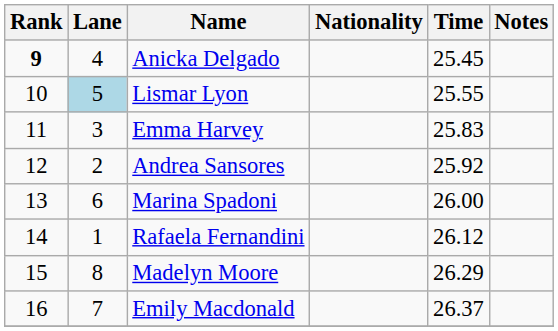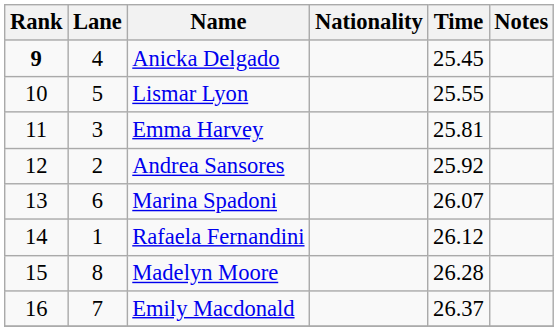 <table class="wikitable sortable" style="text-align:center">
 <tr>
 <th>Rank</th>
 <th>Lane</th>
 <th>Name</th>
 <th>Nationality</th>
 <th>Time</th>
 <th>Notes</th>
 </tr>
 <tr>
 <td><strong>9</strong></td>
 <td>4</td>
 <td align="left"><a href='#'>Anicka Delgado</a></td>
 <td align="left"></td>
 <td>25.45</td>
 <td></td>
 </tr>
 <tr>
 <td>10</td>
-<td style="background: lightblue;">5</td>
+<td>5</td>
 <td align="left"><a href='#'>Lismar Lyon</a></td>
 <td align="left"></td>
 <td>25.55</td>
 <td></td>
 </tr>
 <tr>
 <td>11</td>
 <td>3</td>
 <td align="left"><a href='#'>Emma Harvey</a></td>
 <td align="left"></td>
-<td>25.83</td>
+<td>25.81</td>
 <td></td>
 </tr>
 <tr>
 <td>12</td>
 <td>2</td>
 <td align="left"><a href='#'>Andrea Sansores</a></td>
 <td align="left"></td>
 <td>25.92</td>
 <td></td>
 </tr>
 <tr>
 <td>13</td>
 <td>6</td>
 <td align="left"><a href='#'>Marina Spadoni</a></td>
 <td align="left"></td>
-<td>26.00</td>
+<td>26.07</td>
 <td></td>
 </tr>
 <tr>
 <td>14</td>
 <td>1</td>
 <td align="left"><a href='#'>Rafaela Fernandini</a></td>
 <td align="left"></td>
 <td>26.12</td>
 <td></td>
 </tr>
 <tr>
 <td>15</td>
 <td>8</td>
 <td align="left"><a href='#'>Madelyn Moore</a></td>
 <td align="left"></td>
-<td>26.29</td>
+<td>26.28</td>
 <td></td>
 </tr>
 <tr>
 <td>16</td>
 <td>7</td>
 <td align="left"><a href='#'>Emily Macdonald</a></td>
 <td align="left"></td>
 <td>26.37</td>
 <td></td>
 </tr>
 <tr>
 </tr>
 </table>
